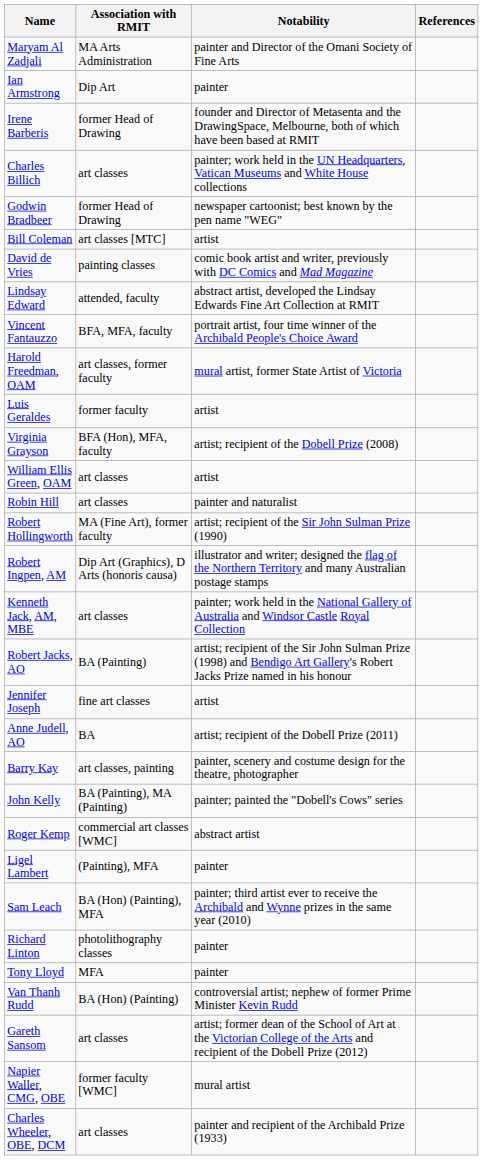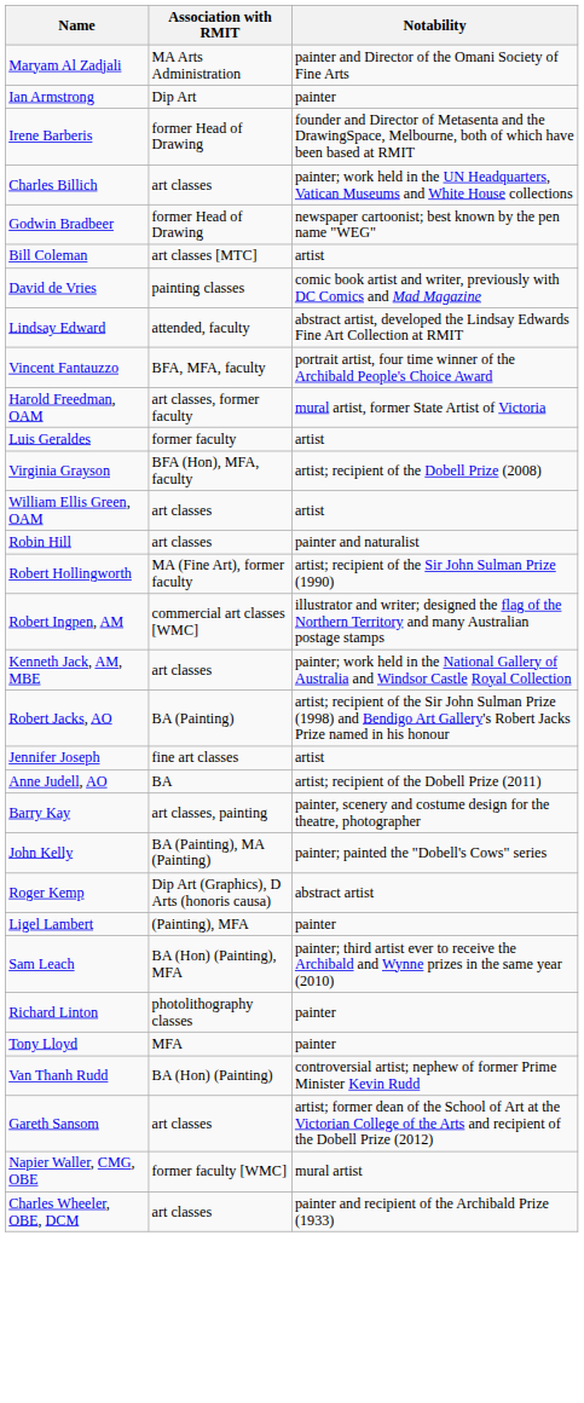 <table class="wikitable sortable" style="width:100%">
 <tr>
 <th style="width:*;">Name</th>
 <th style="width:25%;">Association with RMIT</th>
 <th style="width:50%;">Notability</th>
-<th style="width:5%;" class="unsortable">References</th>
 </tr>
 <tr>
 <td><a href='#'>Maryam Al Zadjali</a></td>
 <td>MA Arts Administration</td>
 <td>painter and Director of the Omani Society of Fine Arts</td>
-<td></td>
 </tr>
 <tr>
 <td><a href='#'>Ian Armstrong</a></td>
 <td>Dip Art</td>
 <td>painter</td>
-<td></td>
 </tr>
 <tr>
 <td><a href='#'>Irene Barberis</a></td>
 <td>former Head of Drawing</td>
 <td>founder and Director of Metasenta and the DrawingSpace, Melbourne, both of which have been based at RMIT</td>
-<td></td>
 </tr>
 <tr>
 <td><a href='#'>Charles Billich</a></td>
 <td>art classes</td>
 <td>painter; work held in the <a href='#'>UN Headquarters</a>, <a href='#'>Vatican Museums</a> and <a href='#'>White House</a> collections</td>
-<td></td>
 </tr>
 <tr>
 <td><a href='#'>Godwin Bradbeer</a></td>
 <td>former Head of Drawing</td>
 <td>newspaper cartoonist; best known by the pen name "WEG"</td>
-<td></td>
 </tr>
 <tr>
 <td><a href='#'>Bill Coleman</a></td>
 <td>art classes [MTC]</td>
 <td>artist</td>
-<td></td>
 </tr>
 <tr>
 <td><a href='#'>David de Vries</a></td>
 <td>painting classes</td>
 <td>comic book artist and writer, previously with <a href='#'>DC Comics</a> and <em><a href='#'>Mad Magazine</a></em></td>
-<td></td>
 </tr>
 <tr>
 <td><a href='#'>Lindsay Edward</a></td>
 <td>attended, faculty</td>
 <td>abstract artist, developed the Lindsay Edwards Fine Art Collection at RMIT</td>
-<td></td>
 </tr>
 <tr>
 <td><a href='#'>Vincent Fantauzzo</a></td>
 <td>BFA, MFA, faculty</td>
 <td>portrait artist, four time winner of the <a href='#'>Archibald People's Choice Award</a></td>
-<td></td>
 </tr>
 <tr>
 <td><a href='#'>Harold Freedman</a>, <a href='#'>OAM</a></td>
 <td>art classes, former faculty</td>
 <td><a href='#'>mural</a> artist, former State Artist of <a href='#'>Victoria</a></td>
-<td></td>
 </tr>
 <tr>
 <td><a href='#'>Luis Geraldes</a></td>
 <td>former faculty</td>
 <td>artist</td>
-<td></td>
 </tr>
 <tr>
 <td><a href='#'>Virginia Grayson</a></td>
 <td>BFA (Hon), MFA, faculty</td>
 <td>artist; recipient of the <a href='#'>Dobell Prize</a> (2008)</td>
-<td></td>
 </tr>
 <tr>
 <td><a href='#'>William Ellis Green</a>, <a href='#'>OAM</a></td>
 <td>art classes</td>
 <td>artist</td>
-<td></td>
 </tr>
 <tr>
 <td><a href='#'>Robin Hill</a></td>
 <td>art classes</td>
 <td>painter and naturalist</td>
-<td></td>
 </tr>
 <tr>
 <td><a href='#'>Robert Hollingworth</a></td>
 <td>MA (Fine Art), former faculty</td>
 <td>artist; recipient of the <a href='#'>Sir John Sulman Prize</a> (1990)</td>
-<td></td>
 </tr>
 <tr>
 <td><a href='#'>Robert Ingpen</a>, <a href='#'>AM</a></td>
-<td>Dip Art (Graphics), D Arts (honoris causa)</td>
+<td>commercial art classes [WMC]</td>
 <td>illustrator and writer; designed the <a href='#'>flag of the Northern Territory</a> and many Australian postage stamps</td>
-<td></td>
 </tr>
 <tr>
 <td><a href='#'>Kenneth Jack</a>, <a href='#'>AM</a>, <a href='#'>MBE</a></td>
 <td>art classes</td>
 <td>painter; work held in the <a href='#'>National Gallery of Australia</a> and <a href='#'>Windsor Castle</a> <a href='#'>Royal Collection</a></td>
-<td></td>
 </tr>
 <tr>
 <td><a href='#'>Robert Jacks</a>, <a href='#'>AO</a></td>
 <td>BA (Painting)</td>
 <td>artist; recipient of the Sir John Sulman Prize (1998) and <a href='#'>Bendigo Art Gallery</a>'s Robert Jacks Prize named in his honour</td>
-<td></td>
 </tr>
 <tr>
 <td><a href='#'>Jennifer Joseph</a></td>
 <td>fine art classes</td>
 <td>artist</td>
-<td></td>
 </tr>
 <tr>
 <td><a href='#'>Anne Judell</a>, <a href='#'>AO</a></td>
 <td>BA</td>
 <td>artist; recipient of the Dobell Prize (2011)</td>
-<td></td>
 </tr>
 <tr>
 <td><a href='#'>Barry Kay</a></td>
 <td>art classes, painting</td>
 <td>painter, scenery and costume design for the theatre, photographer</td>
-<td></td>
 </tr>
 <tr>
 <td><a href='#'>John Kelly</a></td>
 <td>BA (Painting), MA (Painting)</td>
 <td>painter; painted the "Dobell's Cows" series</td>
-<td></td>
 </tr>
 <tr>
 <td><a href='#'>Roger Kemp</a></td>
-<td>commercial art classes [WMC]</td>
+<td>Dip Art (Graphics), D Arts (honoris causa)</td>
 <td>abstract artist</td>
-<td></td>
 </tr>
 <tr>
 <td><a href='#'>Ligel Lambert</a></td>
 <td>(Painting), MFA</td>
 <td>painter</td>
-<td></td>
 </tr>
 <tr>
 <td><a href='#'>Sam Leach</a></td>
 <td>BA (Hon) (Painting), MFA</td>
 <td>painter; third artist ever to receive the <a href='#'>Archibald</a> and <a href='#'>Wynne</a> prizes in the same year (2010)</td>
-<td></td>
 </tr>
 <tr>
 <td><a href='#'>Richard Linton</a></td>
 <td>photolithography classes</td>
 <td>painter</td>
-<td></td>
 </tr>
 <tr>
 <td><a href='#'>Tony Lloyd</a></td>
 <td>MFA</td>
 <td>painter</td>
-<td></td>
 </tr>
 <tr>
 <td><a href='#'>Van Thanh Rudd</a></td>
 <td>BA (Hon) (Painting)</td>
 <td>controversial artist; nephew of former Prime Minister <a href='#'>Kevin Rudd</a></td>
-<td></td>
 </tr>
 <tr>
 <td><a href='#'>Gareth Sansom</a></td>
 <td>art classes</td>
 <td>artist; former dean of the School of Art at the <a href='#'>Victorian College of the Arts</a> and recipient of the Dobell Prize (2012)</td>
-<td></td>
 </tr>
 <tr>
 <td><a href='#'>Napier Waller</a>, <a href='#'>CMG</a>, <a href='#'>OBE</a></td>
 <td>former faculty [WMC]</td>
 <td>mural artist</td>
-<td></td>
 </tr>
 <tr>
 <td><a href='#'>Charles Wheeler</a>, <a href='#'>OBE</a>, <a href='#'>DCM</a></td>
 <td>art classes</td>
 <td>painter and recipient of the Archibald Prize (1933)</td>
-<td></td>
 </tr>
 </table>
